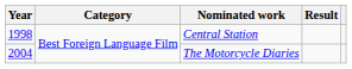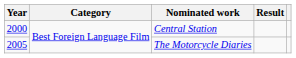 <table class="wikitable sortable">
 <tr>
 <th>Year</th>
 <th>Category</th>
 <th>Nominated work</th>
 <th>Result</th>
 <th class="unsortable"></th>
 </tr>
 <tr>
-<td><a href='#'>1998</a></td>
+<td><a href='#'>2000</a></td>
 <td rowspan="2"><a href='#'>Best Foreign Language Film</a></td>
 <td><em><a href='#'>Central Station</a></em></td>
 <td></td>
 <td></td>
 </tr>
 <tr>
-<td><a href='#'>2004</a></td>
+<td><a href='#'>2005</a></td>
 <td><em><a href='#'>The Motorcycle Diaries</a></em></td>
 <td></td>
 <td></td>
 </tr>
 </table>
